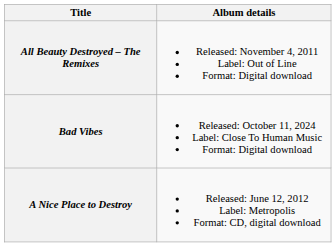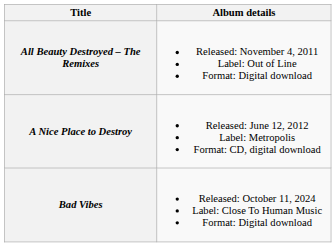 <table class="wikitable plainrowheaders" style="text-align:center;">
 <tr>
 <th scope="col" style="width:14em;">Title</th>
 <th scope="col" style="width:16em;">Album details</th>
 </tr>
 <tr>
 <th scope="row"><em>All Beauty Destroyed – The Remixes</em></th>
 <td><br><ul><li>Released: November 4, 2011</li><li>Label: Out of Line </li><li>Format: Digital download</li></ul></td>
 </tr>
 <tr>
+<th scope="row"><em>A Nice Place to Destroy</em></th>
+<td><br><ul><li>Released: June 12, 2012</li><li>Label: Metropolis </li><li>Format: CD, digital download</li></ul></td>
+</tr>
+<tr>
 <th scope="row"><em>Bad Vibes</em></th>
 <td><br><ul><li>Released: October 11, 2024</li><li>Label: Close To Human Music</li><li>Format: Digital download</li></ul></td>
 </tr>
-<tr>
-<th scope="row"><em>A Nice Place to Destroy</em></th>
-<td><br><ul><li>Released: June 12, 2012</li><li>Label: Metropolis </li><li>Format: CD, digital download</li></ul></td>
-</tr>
 </table>
